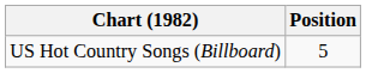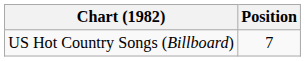 <table class="wikitable">
 <tr>
 <th>Chart (1982)</th>
 <th>Position</th>
 </tr>
 <tr>
 <td>US Hot Country Songs (<em>Billboard</em>)</td>
-<td align="center">5</td>
+<td align="center">7</td>
 </tr>
 </table>
